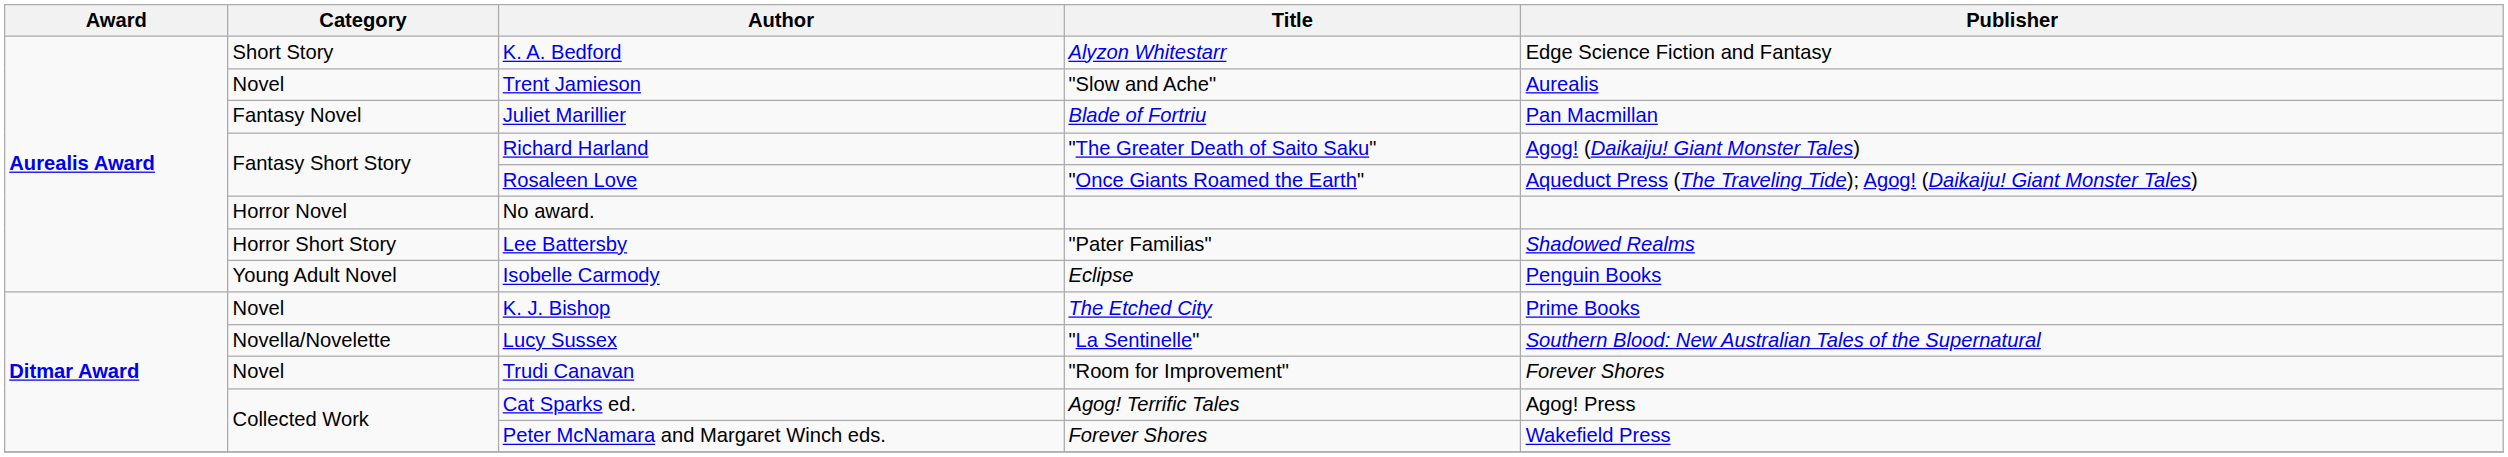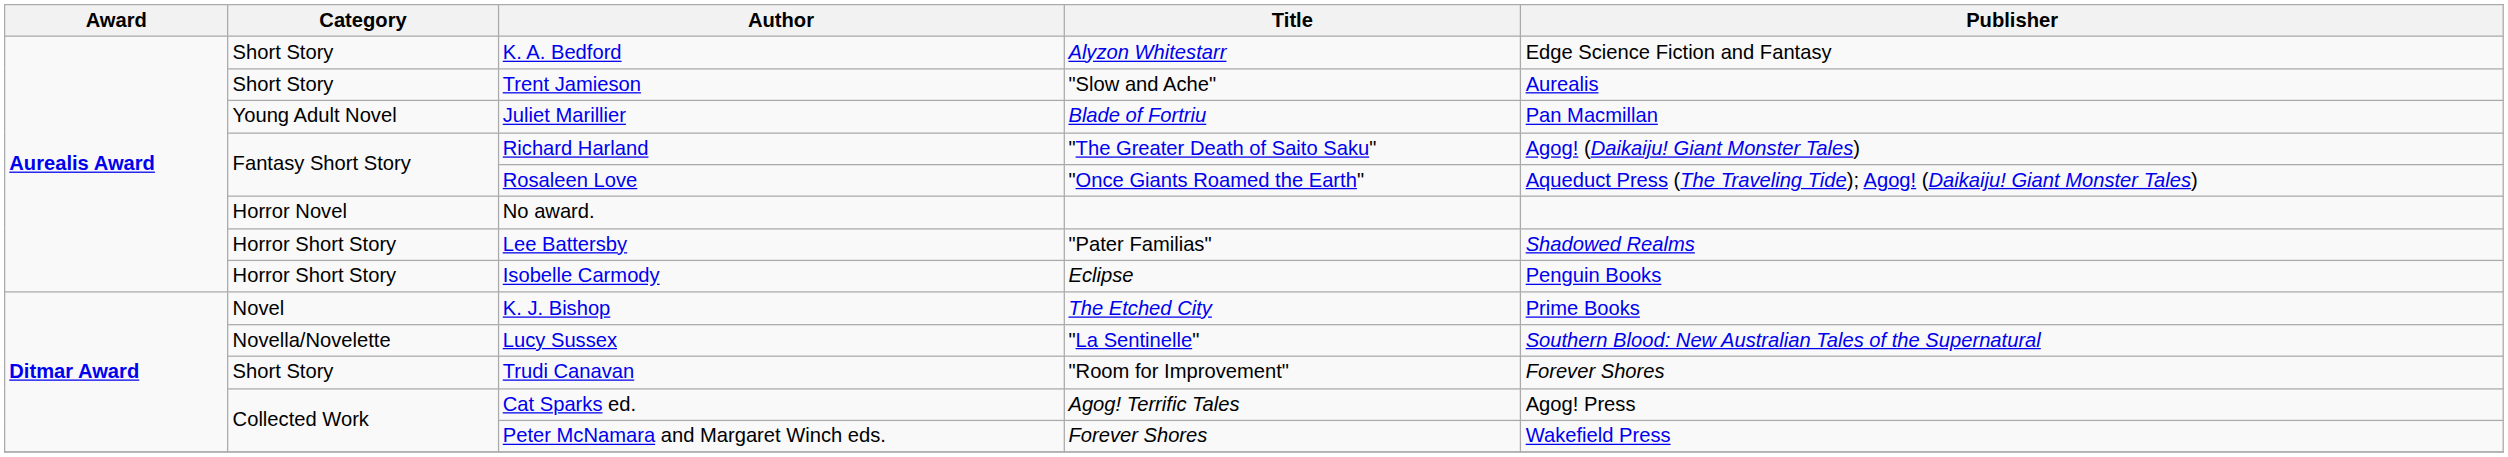 <table class="wikitable" width=100%>
 <tr>
 <th>Award</th>
 <th>Category</th>
 <th>Author</th>
 <th>Title</th>
 <th>Publisher</th>
 </tr>
 <tr>
 <td rowspan=8><strong><a href='#'>Aurealis Award</a></strong></td>
 <td>Short Story</td>
 <td><a href='#'>K. A. Bedford</a></td>
 <td><em><a href='#'>Alyzon Whitestarr</a></em></td>
 <td>Edge Science Fiction and Fantasy</td>
 </tr>
 <tr>
-<td>Novel</td>
+<td>Short Story</td>
 <td><a href='#'>Trent Jamieson</a></td>
 <td>"Slow and Ache"</td>
 <td><a href='#'>Aurealis</a></td>
 </tr>
 <tr>
-<td>Fantasy Novel</td>
+<td>Young Adult Novel</td>
 <td><a href='#'>Juliet Marillier</a></td>
 <td><em><a href='#'>Blade of Fortriu</a></em></td>
 <td><a href='#'>Pan Macmillan</a></td>
 </tr>
 <tr>
 <td rowspan=2>Fantasy Short Story</td>
 <td><a href='#'>Richard Harland</a></td>
 <td>"<a href='#'>The Greater Death of Saito Saku</a>"</td>
 <td><a href='#'>Agog!</a> (<em><a href='#'>Daikaiju! Giant Monster Tales</a></em>)</td>
 </tr>
 <tr>
 <td><a href='#'>Rosaleen Love</a></td>
 <td>"<a href='#'>Once Giants Roamed the Earth</a>"</td>
 <td><a href='#'>Aqueduct Press</a> (<em><a href='#'>The Traveling Tide</a></em>); <a href='#'>Agog!</a> (<em><a href='#'>Daikaiju! Giant Monster Tales</a></em>)</td>
 </tr>
 <tr>
 <td>Horror Novel</td>
 <td>No award.</td>
 <td></td>
 <td></td>
 </tr>
 <tr>
 <td>Horror Short Story</td>
 <td><a href='#'>Lee Battersby</a></td>
 <td>"Pater Familias"</td>
 <td><em><a href='#'>Shadowed Realms</a></em></td>
 </tr>
 <tr>
-<td>Young Adult Novel</td>
+<td>Horror Short Story</td>
 <td><a href='#'>Isobelle Carmody</a></td>
 <td><em>Eclipse</em></td>
 <td><a href='#'>Penguin Books</a></td>
 </tr>
 <tr>
 <td rowspan=5><strong><a href='#'>Ditmar Award</a></strong></td>
 <td>Novel</td>
 <td><a href='#'>K. J. Bishop</a></td>
 <td><em><a href='#'>The Etched City</a></em></td>
 <td><a href='#'>Prime Books</a></td>
 </tr>
 <tr>
 <td>Novella/Novelette</td>
 <td><a href='#'>Lucy Sussex</a></td>
 <td>"<a href='#'>La Sentinelle</a>"</td>
 <td><em><a href='#'>Southern Blood: New Australian Tales of the Supernatural</a></em></td>
 </tr>
 <tr>
-<td>Novel</td>
+<td>Short Story</td>
 <td><a href='#'>Trudi Canavan</a></td>
 <td>"Room for Improvement"</td>
 <td><em>Forever Shores</em></td>
 </tr>
 <tr>
 <td rowspan=2>Collected Work</td>
 <td><a href='#'>Cat Sparks</a> ed.</td>
 <td><em>Agog! Terrific Tales</em></td>
 <td>Agog! Press</td>
 </tr>
 <tr>
 <td><a href='#'>Peter McNamara</a> and Margaret Winch eds.</td>
 <td><em>Forever Shores</em></td>
 <td><a href='#'>Wakefield Press</a></td>
 </tr>
 <tr>
 </tr>
 </table>
